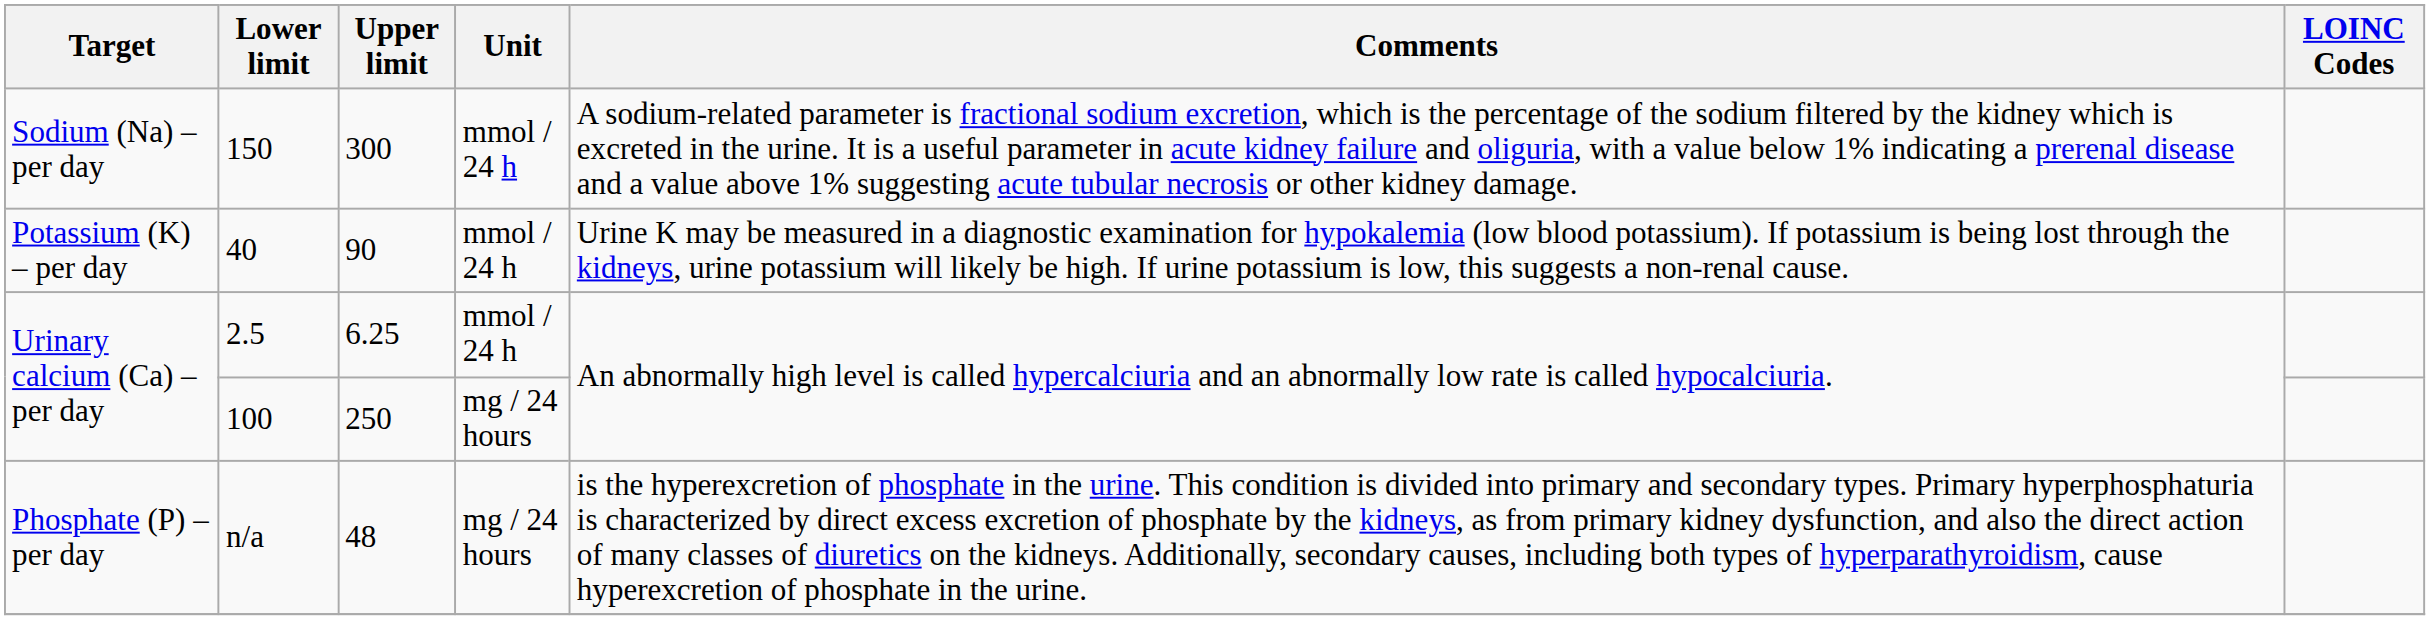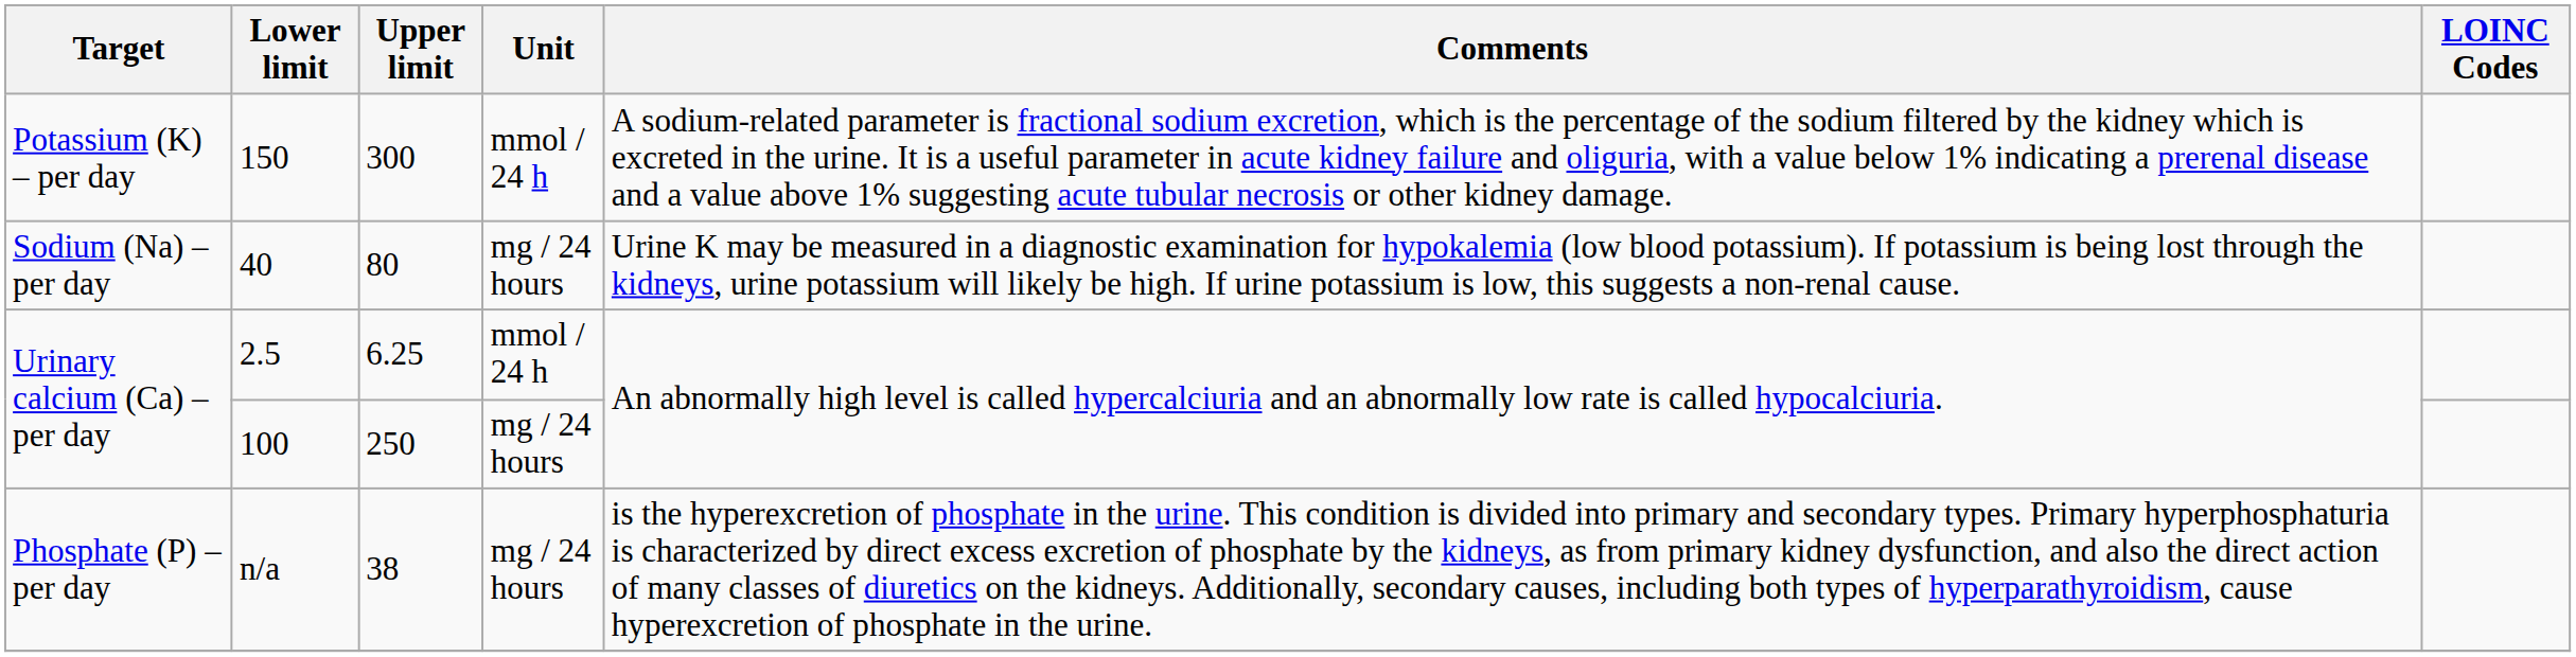 <table class="wikitable">
 <tr>
 <th>Target</th>
 <th>Lower limit</th>
 <th>Upper limit</th>
 <th>Unit</th>
 <th>Comments</th>
 <th><a href='#'>LOINC</a> Codes</th>
 </tr>
 <tr>
-<td><a href='#'>Sodium</a> (Na) – per day</td>
+<td><a href='#'>Potassium</a> (K) – per day</td>
 <td>150</td>
 <td>300</td>
 <td>mmol / 24 <a href='#'>h</a></td>
 <td>A sodium-related parameter is <a href='#'>fractional sodium excretion</a>, which is the percentage of the sodium filtered by the kidney which is excreted in the urine. It is a useful parameter in <a href='#'>acute kidney failure</a> and <a href='#'>oliguria</a>, with a value below 1% indicating a <a href='#'>prerenal disease</a> and a value above 1% suggesting <a href='#'>acute tubular necrosis</a> or other kidney damage.</td>
 <td></td>
 </tr>
 <tr>
-<td><a href='#'>Potassium</a> (K) – per day</td>
+<td><a href='#'>Sodium</a> (Na) – per day</td>
 <td>40</td>
-<td>90</td>
-<td>mmol / 24 h</td>
+<td>80</td>
+<td>mg / 24 hours</td>
 <td>Urine K may be measured  in a diagnostic examination for <a href='#'>hypokalemia</a> (low blood potassium). If potassium is being lost through the <a href='#'>kidneys</a>, urine potassium will likely be high. If urine potassium is low, this suggests a non-renal cause.</td>
 </tr>
 <tr>
 <td rowspan=2><a href='#'>Urinary calcium</a> (Ca) – per day</td>
 <td>2.5</td>
 <td>6.25</td>
 <td>mmol / 24 h</td>
 <td rowspan=2>An abnormally high level is called <a href='#'>hypercalciuria</a> and an abnormally low rate is called <a href='#'>hypocalciuria</a>.</td>
 <td></td>
 </tr>
 <tr>
 <td>100</td>
 <td>250</td>
 <td>mg / 24 hours</td>
 <td></td>
 </tr>
 <tr>
 <td><a href='#'>Phosphate</a> (P) – per day</td>
 <td>n/a</td>
-<td>48</td>
+<td>38</td>
 <td>mg / 24 hours</td>
 <td> is the hyperexcretion of <a href='#'>phosphate</a> in the <a href='#'>urine</a>. This condition is divided into primary and secondary types. Primary hyperphosphaturia is characterized by direct excess excretion of phosphate by the <a href='#'>kidneys</a>, as from primary kidney dysfunction, and also the direct action of many classes of <a href='#'>diuretics</a> on the kidneys. Additionally, secondary causes, including both types of <a href='#'>hyperparathyroidism</a>, cause hyperexcretion of phosphate in the urine.</td>
 <td></td>
 </tr>
 <tr>
 </tr>
 </table>
